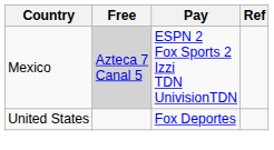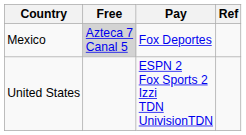 <table class="wikitable">
 <tr>
 <th>Country</th>
 <th>Free</th>
 <th>Pay</th>
 <th>Ref</th>
 </tr>
 <tr>
 <td>Mexico</td>
 <td style="background: lightgrey;"><a href='#'>Azteca 7</a><br><a href='#'>Canal 5</a></td>
-<td><a href='#'>ESPN 2</a><br><a href='#'>Fox Sports 2</a><br><a href='#'>Izzi</a><br><a href='#'>TDN</a><br><a href='#'>UnivisionTDN</a></td>
+<td><a href='#'>Fox Deportes</a></td>
 <td></td>
 </tr>
 <tr>
 <td>United States</td>
 <td></td>
-<td><a href='#'>Fox Deportes</a></td>
+<td><a href='#'>ESPN 2</a><br><a href='#'>Fox Sports 2</a><br><a href='#'>Izzi</a><br><a href='#'>TDN</a><br><a href='#'>UnivisionTDN</a></td>
 </tr>
 </table>
